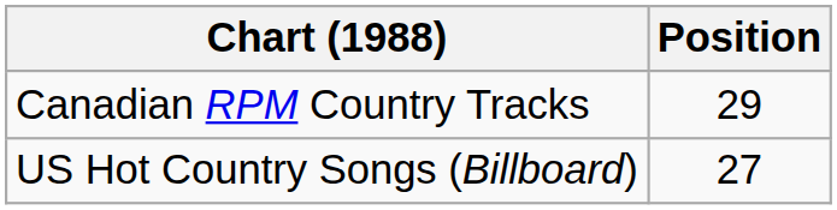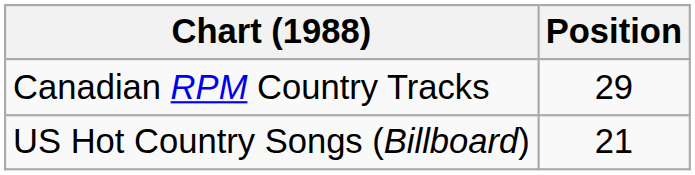 <table class="wikitable">
 <tr>
 <th>Chart (1988)</th>
 <th>Position</th>
 </tr>
 <tr>
 <td align="left">Canadian <em><a href='#'>RPM</a></em> Country Tracks</td>
 <td align="center">29</td>
 </tr>
 <tr>
 <td>US Hot Country Songs (<em>Billboard</em>)</td>
-<td align="center">27</td>
+<td align="center">21</td>
 </tr>
 </table>
